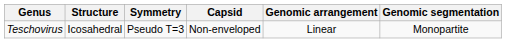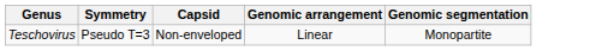 <table class="wikitable sortable" style="text-align:center">
 <tr>
 <th>Genus</th>
-<th>Structure</th>
 <th>Symmetry</th>
 <th>Capsid</th>
 <th>Genomic arrangement</th>
 <th>Genomic segmentation</th>
 </tr>
 <tr>
 <td><em>Teschovirus</em></td>
-<td>Icosahedral</td>
 <td>Pseudo T=3</td>
 <td>Non-enveloped</td>
 <td>Linear</td>
 <td>Monopartite</td>
 </tr>
 </table>
